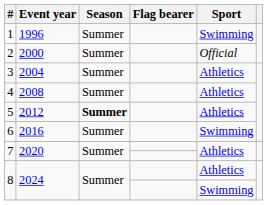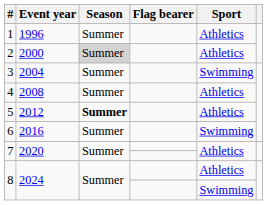 <table class="wikitable sortable">
 <tr>
 <th>#</th>
 <th>Event year</th>
 <th>Season</th>
 <th>Flag bearer</th>
 <th>Sport</th>
 <th></th>
 </tr>
 <tr>
 <td>1</td>
 <td><a href='#'>1996</a></td>
 <td>Summer</td>
 <td></td>
-<td><a href='#'>Swimming</a></td>
+<td><a href='#'>Athletics</a></td>
 <td rowspan=2></td>
 </tr>
 <tr>
 <td>2</td>
 <td><a href='#'>2000</a></td>
-<td>Summer</td>
+<td style="background: lightgrey;">Summer</td>
 <td></td>
-<td><em>Official</em></td>
+<td><a href='#'>Athletics</a></td>
 </tr>
 <tr>
 <td>3</td>
 <td><a href='#'>2004</a></td>
 <td>Summer</td>
 <td></td>
-<td><a href='#'>Athletics</a></td>
+<td><a href='#'>Swimming</a></td>
 <td rowspan=4></td>
 </tr>
 <tr>
 <td>4</td>
 <td><a href='#'>2008</a></td>
 <td>Summer</td>
 <td></td>
 <td><a href='#'>Athletics</a></td>
 </tr>
 <tr>
 <td>5</td>
 <td><a href='#'>2012</a></td>
 <td><strong>Summer</strong></td>
 <td></td>
 <td><a href='#'>Athletics</a></td>
 </tr>
 <tr>
 <td>6</td>
 <td><a href='#'>2016</a></td>
 <td>Summer</td>
 <td></td>
 <td><a href='#'>Swimming</a></td>
 </tr>
 <tr>
 <td rowspan=2>7</td>
 <td rowspan=2><a href='#'>2020</a></td>
 <td rowspan=2>Summer</td>
 <td></td>
 <td rowspan=2><a href='#'>Athletics</a></td>
 <td rowspan=2></td>
 </tr>
 <tr>
 <td></td>
 </tr>
 <tr>
 <td rowspan=2>8</td>
 <td rowspan=2><a href='#'>2024</a></td>
 <td rowspan=2>Summer</td>
 <td></td>
 <td><a href='#'>Athletics</a></td>
 <td rowspan=2></td>
 </tr>
 <tr>
 <td></td>
 <td><a href='#'>Swimming</a></td>
 </tr>
 </table>
